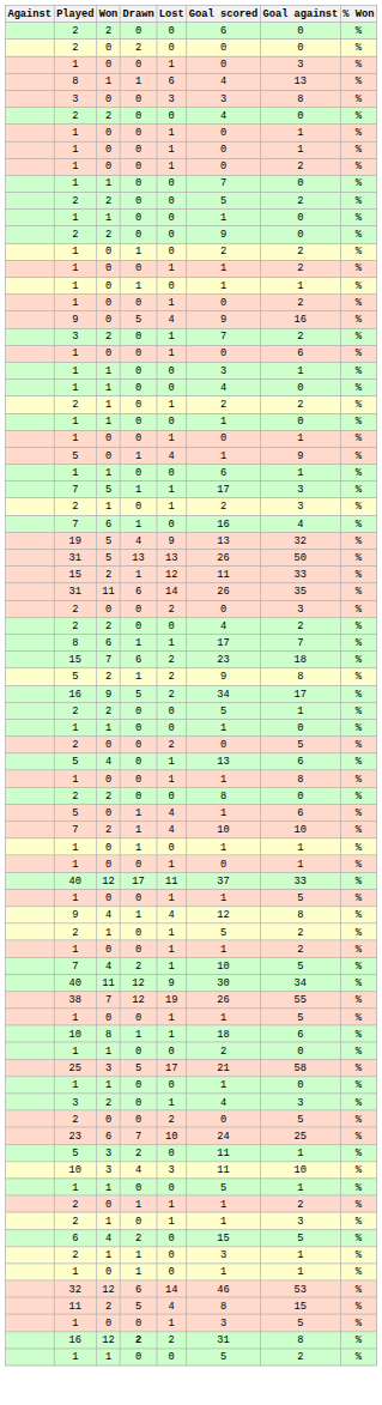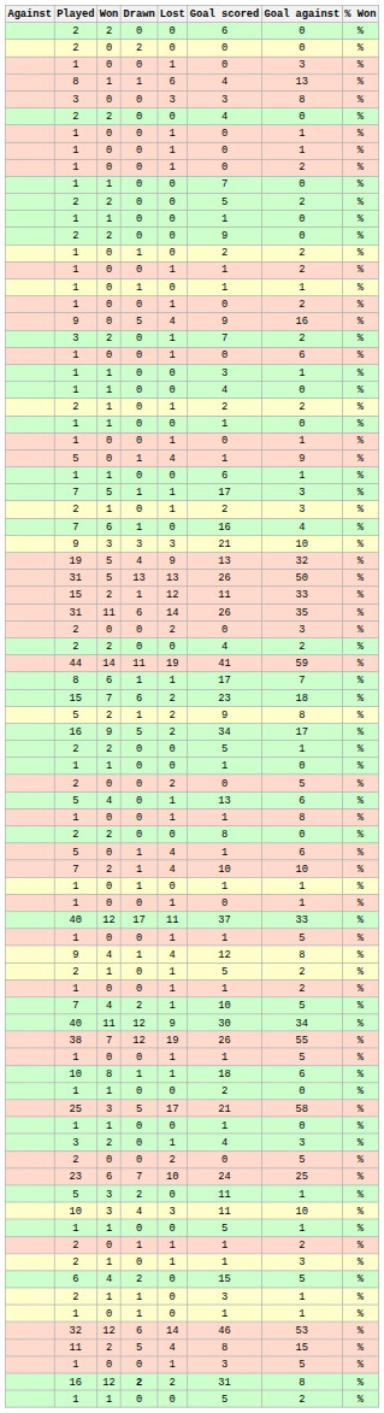 <table class="wikitable sortable" style="text-align: center; font-size: 100%;">
 <tr>
 <th>Against</th>
 <th>Played</th>
 <th>Won</th>
 <th>Drawn</th>
 <th>Lost</th>
 <th>Goal scored</th>
 <th>Goal against</th>
 <th>% Won</th>
 </tr>
 <tr bgcolor="#CCFFCC">
 <td align=left></td>
 <td>2</td>
 <td>2</td>
 <td>0</td>
 <td>0</td>
 <td>6</td>
 <td>0</td>
 <td>%</td>
 </tr>
 <tr bgcolor="#FFFFCC">
 <td align=left></td>
 <td>2</td>
 <td>0</td>
 <td>2</td>
 <td>0</td>
 <td>0</td>
 <td>0</td>
 <td>%</td>
 </tr>
 <tr bgcolor="#FFDACC">
 <td align=left></td>
 <td>1</td>
 <td>0</td>
 <td>0</td>
 <td>1</td>
 <td>0</td>
 <td>3</td>
 <td>%</td>
 </tr>
 <tr bgcolor="#FFDACC">
 <td align=left></td>
 <td>8</td>
 <td>1</td>
 <td>1</td>
 <td>6</td>
 <td>4</td>
 <td>13</td>
 <td>%</td>
 </tr>
 <tr bgcolor="#FFDACC">
 <td align=left></td>
 <td>3</td>
 <td>0</td>
 <td>0</td>
 <td>3</td>
 <td>3</td>
 <td>8</td>
 <td>%</td>
 </tr>
 <tr bgcolor="#CCFFCC">
 <td align=left></td>
 <td>2</td>
 <td>2</td>
 <td>0</td>
 <td>0</td>
 <td>4</td>
 <td>0</td>
 <td>%</td>
 </tr>
 <tr bgcolor="#FFDACC">
 <td align=left></td>
 <td>1</td>
 <td>0</td>
 <td>0</td>
 <td>1</td>
 <td>0</td>
 <td>1</td>
 <td>%</td>
 </tr>
 <tr bgcolor="#FFDACC">
 <td align=left></td>
 <td>1</td>
 <td>0</td>
 <td>0</td>
 <td>1</td>
 <td>0</td>
 <td>1</td>
 <td>%</td>
 </tr>
 <tr bgcolor="#FFDACC">
 <td align=left></td>
 <td>1</td>
 <td>0</td>
 <td>0</td>
 <td>1</td>
 <td>0</td>
 <td>2</td>
 <td>%</td>
 </tr>
 <tr bgcolor="#CCFFCC">
 <td align=left></td>
 <td>1</td>
 <td>1</td>
 <td>0</td>
 <td>0</td>
 <td>7</td>
 <td>0</td>
 <td>%</td>
 </tr>
 <tr bgcolor="#CCFFCC">
 <td align=left></td>
 <td>2</td>
 <td>2</td>
 <td>0</td>
 <td>0</td>
 <td>5</td>
 <td>2</td>
 <td>%</td>
 </tr>
 <tr bgcolor="#CCFFCC">
 <td align=left></td>
 <td>1</td>
 <td>1</td>
 <td>0</td>
 <td>0</td>
 <td>1</td>
 <td>0</td>
 <td>%</td>
 </tr>
 <tr bgcolor="#CCFFCC">
 <td align=left></td>
 <td>2</td>
 <td>2</td>
 <td>0</td>
 <td>0</td>
 <td>9</td>
 <td>0</td>
 <td>%</td>
 </tr>
 <tr bgcolor="#FFFFCC">
 <td align=left></td>
 <td>1</td>
 <td>0</td>
 <td>1</td>
 <td>0</td>
 <td>2</td>
 <td>2</td>
 <td>%</td>
 </tr>
 <tr bgcolor="#FFDACC">
 <td align=left></td>
 <td>1</td>
 <td>0</td>
 <td>0</td>
 <td>1</td>
 <td>1</td>
 <td>2</td>
 <td>%</td>
 </tr>
 <tr bgcolor="#FFFFCC">
 <td align=left></td>
 <td>1</td>
 <td>0</td>
 <td>1</td>
 <td>0</td>
 <td>1</td>
 <td>1</td>
 <td>%</td>
 </tr>
 <tr bgcolor="#FFDACC">
 <td align=left></td>
 <td>1</td>
 <td>0</td>
 <td>0</td>
 <td>1</td>
 <td>0</td>
 <td>2</td>
 <td>%</td>
 </tr>
 <tr bgcolor="#FFDACC">
 <td align=left></td>
 <td>9</td>
 <td>0</td>
 <td>5</td>
 <td>4</td>
 <td>9</td>
 <td>16</td>
 <td>%</td>
 </tr>
 <tr bgcolor="#CCFFCC">
 <td align=left></td>
 <td>3</td>
 <td>2</td>
 <td>0</td>
 <td>1</td>
 <td>7</td>
 <td>2</td>
 <td>%</td>
 </tr>
 <tr bgcolor="#FFDACC">
 <td align=left></td>
 <td>1</td>
 <td>0</td>
 <td>0</td>
 <td>1</td>
 <td>0</td>
 <td>6</td>
 <td>%</td>
 </tr>
 <tr bgcolor="#CCFFCC">
 <td align=left></td>
 <td>1</td>
 <td>1</td>
 <td>0</td>
 <td>0</td>
 <td>3</td>
 <td>1</td>
 <td>%</td>
 </tr>
 <tr bgcolor="#CCFFCC">
 <td align=left></td>
 <td>1</td>
 <td>1</td>
 <td>0</td>
 <td>0</td>
 <td>4</td>
 <td>0</td>
 <td>%</td>
 </tr>
 <tr bgcolor="#FFFFCC">
 <td align=left></td>
 <td>2</td>
 <td>1</td>
 <td>0</td>
 <td>1</td>
 <td>2</td>
 <td>2</td>
 <td>%</td>
 </tr>
 <tr bgcolor="#CCFFCC">
 <td align=left></td>
 <td>1</td>
 <td>1</td>
 <td>0</td>
 <td>0</td>
 <td>1</td>
 <td>0</td>
 <td>%</td>
 </tr>
 <tr bgcolor="#FFDACC">
 <td align=left></td>
 <td>1</td>
 <td>0</td>
 <td>0</td>
 <td>1</td>
 <td>0</td>
 <td>1</td>
 <td>%</td>
 </tr>
 <tr bgcolor="#FFDACC">
 <td align=left></td>
 <td>5</td>
 <td>0</td>
 <td>1</td>
 <td>4</td>
 <td>1</td>
 <td>9</td>
 <td>%</td>
 </tr>
 <tr bgcolor="#CCFFCC">
 <td align=left></td>
 <td>1</td>
 <td>1</td>
 <td>0</td>
 <td>0</td>
 <td>6</td>
 <td>1</td>
 <td>%</td>
 </tr>
 <tr bgcolor="#CCFFCC">
 <td align=left></td>
 <td>7</td>
 <td>5</td>
 <td>1</td>
 <td>1</td>
 <td>17</td>
 <td>3</td>
 <td>%</td>
 </tr>
 <tr bgcolor="#FFFFCC">
 <td align=left></td>
 <td>2</td>
 <td>1</td>
 <td>0</td>
 <td>1</td>
 <td>2</td>
 <td>3</td>
 <td>%</td>
 </tr>
 <tr bgcolor="#CCFFCC">
 <td align=left></td>
 <td>7</td>
 <td>6</td>
 <td>1</td>
 <td>0</td>
 <td>16</td>
 <td>4</td>
 <td>%</td>
 </tr>
+<tr bgcolor="#FFFFCC">
+<td align=left></td>
+<td>9</td>
+<td>3</td>
+<td>3</td>
+<td>3</td>
+<td>21</td>
+<td>10</td>
+<td>%</td>
+</tr>
 <tr bgcolor="#FFDACC">
 <td align=left></td>
 <td>19</td>
 <td>5</td>
 <td>4</td>
 <td>9</td>
 <td>13</td>
 <td>32</td>
 <td>%</td>
 </tr>
 <tr bgcolor="#FFDACC">
 <td align=left></td>
 <td>31</td>
 <td>5</td>
 <td>13</td>
 <td>13</td>
 <td>26</td>
 <td>50</td>
 <td>%</td>
 </tr>
 <tr bgcolor="#FFDACC">
 <td align=left></td>
 <td>15</td>
 <td>2</td>
 <td>1</td>
 <td>12</td>
 <td>11</td>
 <td>33</td>
 <td>%</td>
 </tr>
 <tr bgcolor="#FFDACC">
 <td align=left></td>
 <td>31</td>
 <td>11</td>
 <td>6</td>
 <td>14</td>
 <td>26</td>
 <td>35</td>
 <td>%</td>
 </tr>
 <tr bgcolor="#FFDACC">
 <td align=left></td>
 <td>2</td>
 <td>0</td>
 <td>0</td>
 <td>2</td>
 <td>0</td>
 <td>3</td>
 <td>%</td>
 </tr>
 <tr bgcolor="#CCFFCC">
 <td align=left></td>
 <td>2</td>
 <td>2</td>
 <td>0</td>
 <td>0</td>
 <td>4</td>
 <td>2</td>
+<td>%</td>
+</tr>
+<tr bgcolor="#FFDACC">
+<td align=left></td>
+<td>44</td>
+<td>14</td>
+<td>11</td>
+<td>19</td>
+<td>41</td>
+<td>59</td>
 <td>%</td>
 </tr>
 <tr bgcolor="#CCFFCC">
 <td align=left></td>
 <td>8</td>
 <td>6</td>
 <td>1</td>
 <td>1</td>
 <td>17</td>
 <td>7</td>
 <td>%</td>
 </tr>
 <tr bgcolor="#CCFFCC">
 <td align=left></td>
 <td>15</td>
 <td>7</td>
 <td>6</td>
 <td>2</td>
 <td>23</td>
 <td>18</td>
 <td>%</td>
 </tr>
 <tr bgcolor="#FFFFCC">
 <td align=left></td>
 <td>5</td>
 <td>2</td>
 <td>1</td>
 <td>2</td>
 <td>9</td>
 <td>8</td>
 <td>%</td>
 </tr>
 <tr bgcolor="#CCFFCC">
 <td align=left></td>
 <td>16</td>
 <td>9</td>
 <td>5</td>
 <td>2</td>
 <td>34</td>
 <td>17</td>
 <td>%</td>
 </tr>
 <tr bgcolor="#CCFFCC">
 <td align=left></td>
 <td>2</td>
 <td>2</td>
 <td>0</td>
 <td>0</td>
 <td>5</td>
 <td>1</td>
 <td>%</td>
 </tr>
 <tr bgcolor="#CCFFCC">
 <td align=left></td>
 <td>1</td>
 <td>1</td>
 <td>0</td>
 <td>0</td>
 <td>1</td>
 <td>0</td>
 <td>%</td>
 </tr>
 <tr bgcolor="#FFDACC">
 <td align=left></td>
 <td>2</td>
 <td>0</td>
 <td>0</td>
 <td>2</td>
 <td>0</td>
 <td>5</td>
 <td>%</td>
 </tr>
 <tr bgcolor="#CCFFCC">
 <td align=left></td>
 <td>5</td>
 <td>4</td>
 <td>0</td>
 <td>1</td>
 <td>13</td>
 <td>6</td>
 <td>%</td>
 </tr>
 <tr bgcolor="#FFDACC">
 <td align=left></td>
 <td>1</td>
 <td>0</td>
 <td>0</td>
 <td>1</td>
 <td>1</td>
 <td>8</td>
 <td>%</td>
 </tr>
 <tr bgcolor="#CCFFCC">
 <td align=left></td>
 <td>2</td>
 <td>2</td>
 <td>0</td>
 <td>0</td>
 <td>8</td>
 <td>0</td>
 <td>%</td>
 </tr>
 <tr bgcolor="#FFDACC">
 <td align=left></td>
 <td>5</td>
 <td>0</td>
 <td>1</td>
 <td>4</td>
 <td>1</td>
 <td>6</td>
 <td>%</td>
 </tr>
 <tr bgcolor="#FFDACC">
 <td align=left></td>
 <td>7</td>
 <td>2</td>
 <td>1</td>
 <td>4</td>
 <td>10</td>
 <td>10</td>
 <td>%</td>
 </tr>
 <tr bgcolor="#FFFFCC">
 <td align=left></td>
 <td>1</td>
 <td>0</td>
 <td>1</td>
 <td>0</td>
 <td>1</td>
 <td>1</td>
 <td>%</td>
 </tr>
 <tr bgcolor="#FFDACC">
 <td align=left></td>
 <td>1</td>
 <td>0</td>
 <td>0</td>
 <td>1</td>
 <td>0</td>
 <td>1</td>
 <td>%</td>
 </tr>
 <tr bgcolor="#CCFFCC">
 <td align=left></td>
 <td>40</td>
 <td>12</td>
 <td>17</td>
 <td>11</td>
 <td>37</td>
 <td>33</td>
 <td>%</td>
 </tr>
 <tr bgcolor="#FFDACC">
 <td align=left></td>
 <td>1</td>
 <td>0</td>
 <td>0</td>
 <td>1</td>
 <td>1</td>
 <td>5</td>
 <td>%</td>
 </tr>
 <tr bgcolor="#FFFFCC">
 <td align=left></td>
 <td>9</td>
 <td>4</td>
 <td>1</td>
 <td>4</td>
 <td>12</td>
 <td>8</td>
 <td>%</td>
 </tr>
 <tr bgcolor="#FFFFCC">
 <td align=left></td>
 <td>2</td>
 <td>1</td>
 <td>0</td>
 <td>1</td>
 <td>5</td>
 <td>2</td>
 <td>%</td>
 </tr>
 <tr bgcolor="#FFDACC">
 <td align=left></td>
 <td>1</td>
 <td>0</td>
 <td>0</td>
 <td>1</td>
 <td>1</td>
 <td>2</td>
 <td>%</td>
 </tr>
 <tr bgcolor="#CCFFCC">
 <td align=left></td>
 <td>7</td>
 <td>4</td>
 <td>2</td>
 <td>1</td>
 <td>10</td>
 <td>5</td>
 <td>%</td>
 </tr>
 <tr bgcolor="#CCFFCC">
 <td align=left></td>
 <td>40</td>
 <td>11</td>
 <td>12</td>
 <td>9</td>
 <td>30</td>
 <td>34</td>
 <td>%</td>
 </tr>
 <tr bgcolor="#FFDACC">
 <td align=left></td>
 <td>38</td>
 <td>7</td>
 <td>12</td>
 <td>19</td>
 <td>26</td>
 <td>55</td>
 <td>%</td>
 </tr>
 <tr bgcolor="#FFDACC">
 <td align=left></td>
 <td>1</td>
 <td>0</td>
 <td>0</td>
 <td>1</td>
 <td>1</td>
 <td>5</td>
 <td>%</td>
 </tr>
 <tr bgcolor="#CCFFCC">
 <td align=left></td>
 <td>10</td>
 <td>8</td>
 <td>1</td>
 <td>1</td>
 <td>18</td>
 <td>6</td>
 <td>%</td>
 </tr>
 <tr bgcolor="#CCFFCC">
 <td align=left></td>
 <td>1</td>
 <td>1</td>
 <td>0</td>
 <td>0</td>
 <td>2</td>
 <td>0</td>
 <td>%</td>
 </tr>
 <tr bgcolor="#FFDACC">
 <td align=left></td>
 <td>25</td>
 <td>3</td>
 <td>5</td>
 <td>17</td>
 <td>21</td>
 <td>58</td>
 <td>%</td>
 </tr>
 <tr bgcolor="#CCFFCC">
 <td align=left></td>
 <td>1</td>
 <td>1</td>
 <td>0</td>
 <td>0</td>
 <td>1</td>
 <td>0</td>
 <td>%</td>
 </tr>
 <tr bgcolor="#CCFFCC">
 <td align=left></td>
 <td>3</td>
 <td>2</td>
 <td>0</td>
 <td>1</td>
 <td>4</td>
 <td>3</td>
 <td>%</td>
 </tr>
 <tr bgcolor="#FFDACC">
 <td align=left></td>
 <td>2</td>
 <td>0</td>
 <td>0</td>
 <td>2</td>
 <td>0</td>
 <td>5</td>
 <td>%</td>
 </tr>
 <tr bgcolor="#FFDACC">
 <td align=left></td>
 <td>23</td>
 <td>6</td>
 <td>7</td>
 <td>10</td>
 <td>24</td>
 <td>25</td>
 <td>%</td>
 </tr>
 <tr bgcolor="#CCFFCC">
 <td align=left></td>
 <td>5</td>
 <td>3</td>
 <td>2</td>
 <td>0</td>
 <td>11</td>
 <td>1</td>
 <td>%</td>
 </tr>
 <tr bgcolor="#FFFFCC">
 <td align=left></td>
 <td>10</td>
 <td>3</td>
 <td>4</td>
 <td>3</td>
 <td>11</td>
 <td>10</td>
 <td>%</td>
 </tr>
 <tr bgcolor="#CCFFCC">
 <td align=left></td>
 <td>1</td>
 <td>1</td>
 <td>0</td>
 <td>0</td>
 <td>5</td>
 <td>1</td>
 <td>%</td>
 </tr>
 <tr bgcolor="#FFDACC">
 <td align=left></td>
 <td>2</td>
 <td>0</td>
 <td>1</td>
 <td>1</td>
 <td>1</td>
 <td>2</td>
 <td>%</td>
 </tr>
 <tr bgcolor="#FFFFCC">
 <td align=left></td>
 <td>2</td>
 <td>1</td>
 <td>0</td>
 <td>1</td>
 <td>1</td>
 <td>3</td>
 <td>%</td>
 </tr>
 <tr bgcolor="#CCFFCC">
 <td align=left></td>
 <td>6</td>
 <td>4</td>
 <td>2</td>
 <td>0</td>
 <td>15</td>
 <td>5</td>
 <td>%</td>
 </tr>
 <tr bgcolor="#FFFFCC">
 <td align=left></td>
 <td>2</td>
 <td>1</td>
 <td>1</td>
 <td>0</td>
 <td>3</td>
 <td>1</td>
 <td>%</td>
 </tr>
 <tr bgcolor="#FFFFCC">
 <td align=left></td>
 <td>1</td>
 <td>0</td>
 <td>1</td>
 <td>0</td>
 <td>1</td>
 <td>1</td>
 <td>%</td>
 </tr>
 <tr bgcolor="#FFDACC">
 <td align=left></td>
 <td>32</td>
 <td>12</td>
 <td>6</td>
 <td>14</td>
 <td>46</td>
 <td>53</td>
 <td>%</td>
 </tr>
 <tr bgcolor="#FFDACC">
 <td align=left></td>
 <td>11</td>
 <td>2</td>
 <td>5</td>
 <td>4</td>
 <td>8</td>
 <td>15</td>
 <td>%</td>
 </tr>
 <tr bgcolor="#FFDACC">
 <td align=left></td>
 <td>1</td>
 <td>0</td>
 <td>0</td>
 <td>1</td>
 <td>3</td>
 <td>5</td>
 <td>%</td>
 </tr>
 <tr bgcolor="#CCFFCC">
 <td align=left></td>
 <td>16</td>
 <td>12</td>
 <td><strong>2</strong></td>
 <td>2</td>
 <td>31</td>
 <td>8</td>
 <td>%</td>
 </tr>
 <tr bgcolor="#CCFFCC">
 <td align=left></td>
 <td>1</td>
 <td>1</td>
 <td>0</td>
 <td>0</td>
 <td>5</td>
 <td>2</td>
 <td>%</td>
 </tr>
 </table>
